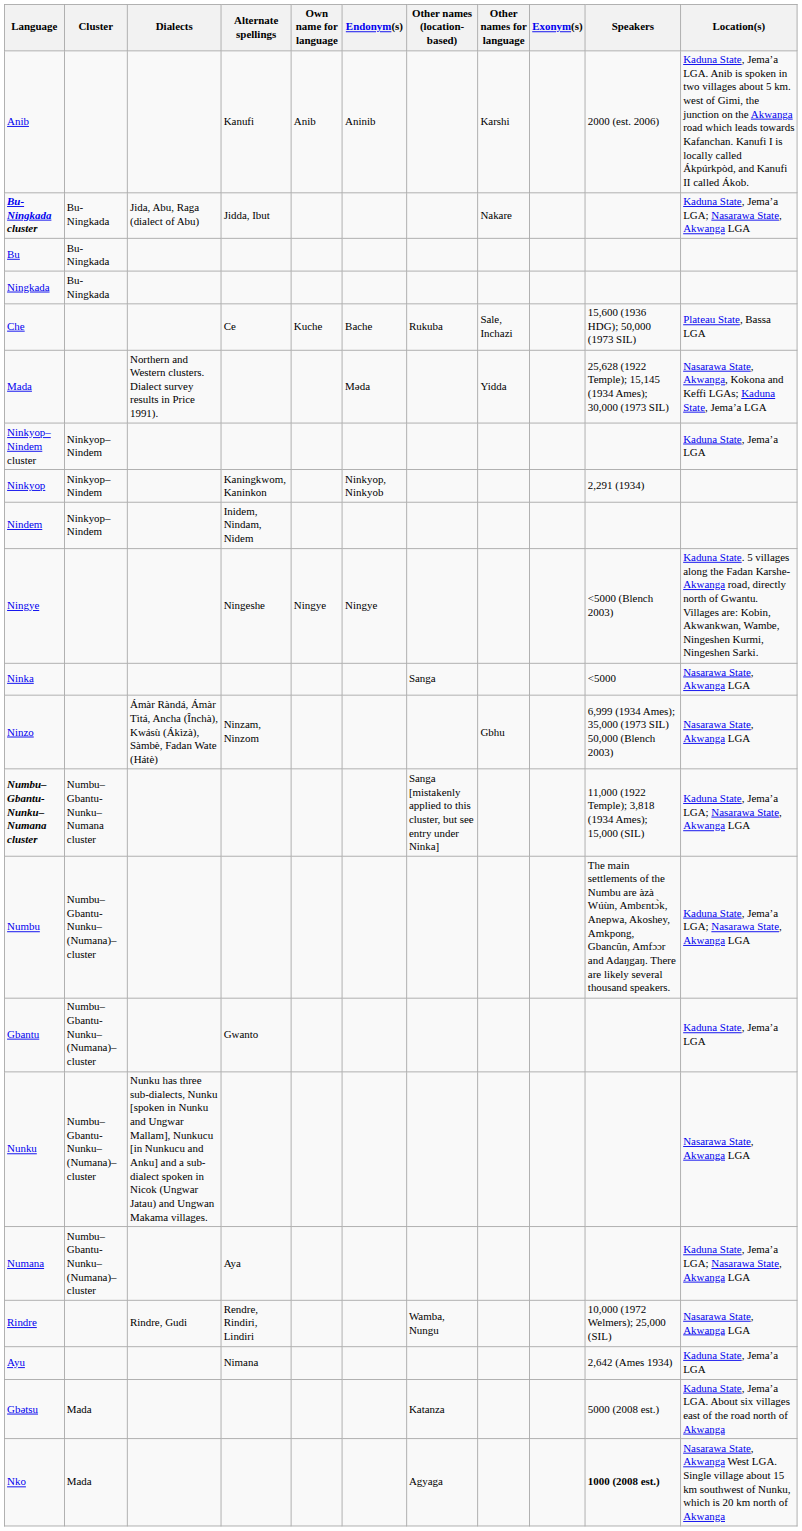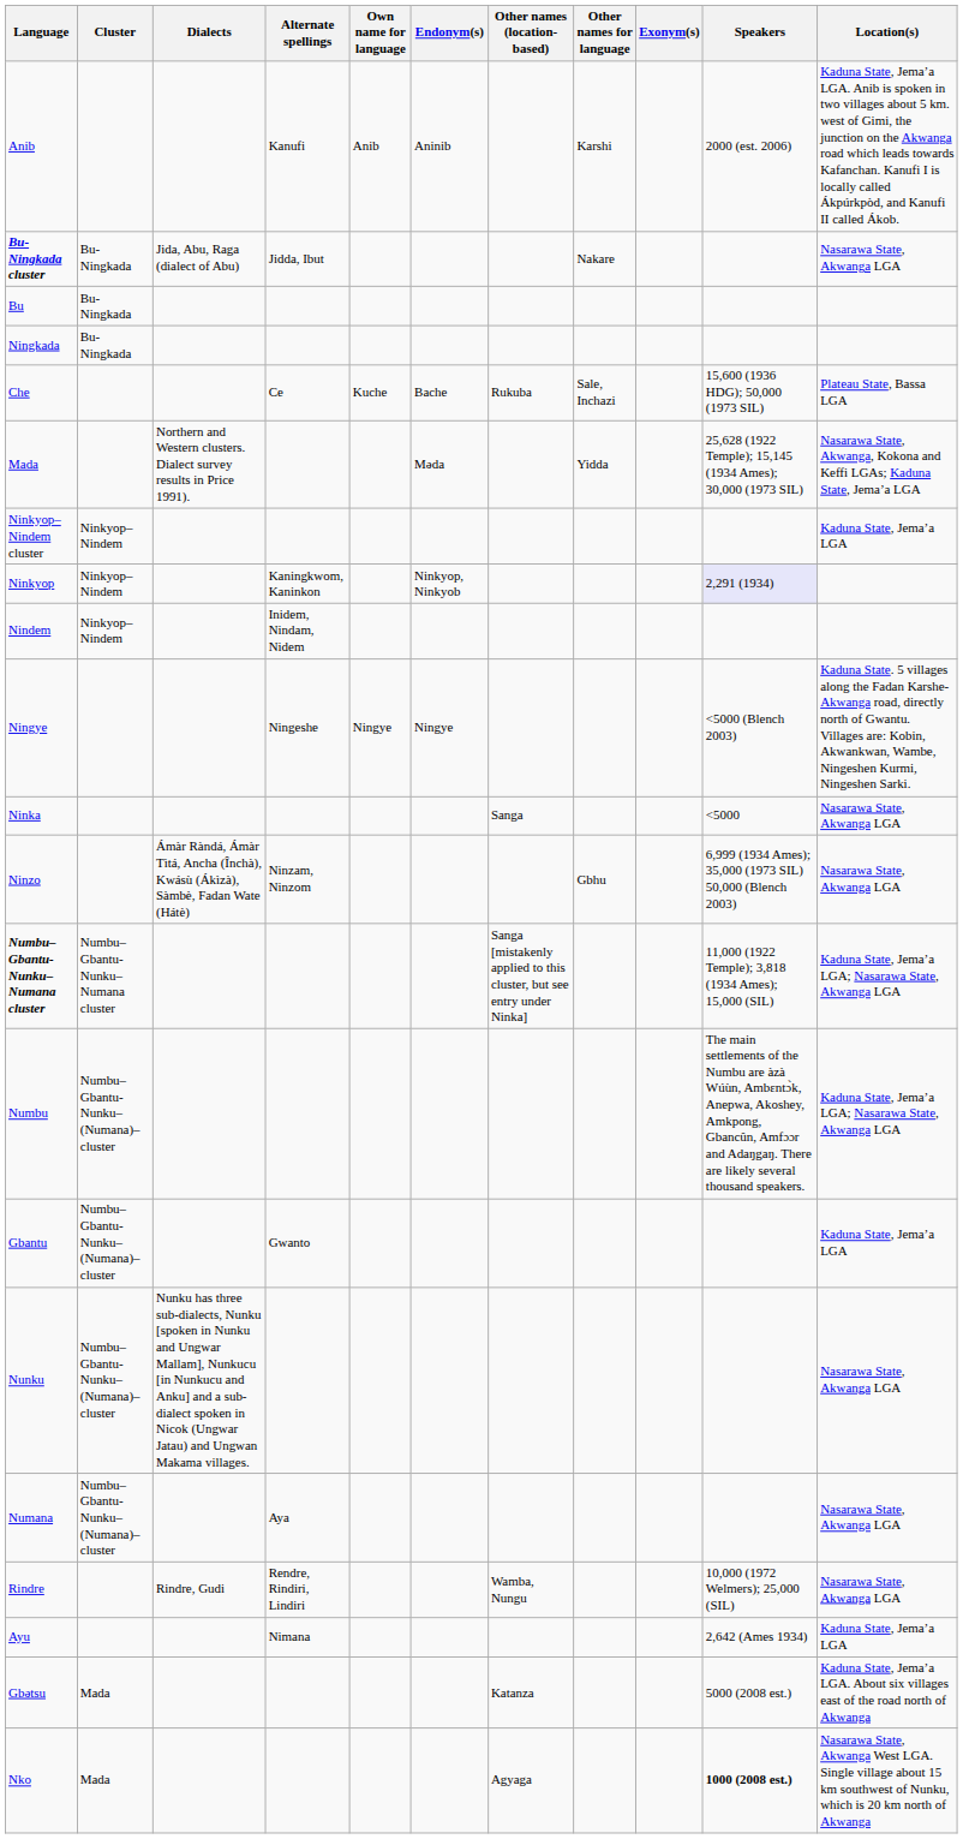 <table class="wikitable sortable" | style="font-size: 75%;" |>
 <tr>
 <th>Language</th>
 <th>Cluster</th>
 <th>Dialects</th>
 <th>Alternate spellings</th>
 <th>Own name for language</th>
 <th><a href='#'>Endonym</a>(s)</th>
 <th>Other names (location-based)</th>
 <th>Other names for language</th>
 <th><a href='#'>Exonym</a>(s)</th>
 <th>Speakers</th>
 <th>Location(s)</th>
 </tr>
 <tr>
 <td><a href='#'>Anib</a></td>
 <td></td>
 <td></td>
 <td>Kanufi</td>
 <td>Anib</td>
 <td>Aninib</td>
 <td></td>
 <td>Karshi</td>
 <td></td>
 <td>2000 (est. 2006)</td>
 <td><a href='#'>Kaduna State</a>, Jema’a LGA. Anib is spoken in two villages about 5 km. west of Gimi, the junction on the <a href='#'>Akwanga</a> road which leads towards Kafanchan. Kanufi I is locally called Ákpúrkpòd, and Kanufi II called Ákob.</td>
 </tr>
 <tr>
 <td><strong><em><a href='#'>Bu-Ningkada</a> cluster</em></strong></td>
 <td>Bu-Ningkada</td>
 <td>Jida, Abu, Raga (dialect of Abu)</td>
 <td>Jidda, Ibut</td>
 <td></td>
 <td></td>
 <td></td>
 <td>Nakare</td>
 <td></td>
 <td></td>
-<td><a href='#'>Kaduna State</a>, Jema’a LGA; <a href='#'>Nasarawa State</a>, <a href='#'>Akwanga</a> LGA</td>
+<td><a href='#'>Nasarawa State</a>, <a href='#'>Akwanga</a> LGA</td>
 </tr>
 <tr>
 <td><a href='#'>Bu</a></td>
 <td>Bu-Ningkada</td>
 <td></td>
 <td></td>
 <td></td>
 <td></td>
 <td></td>
 <td></td>
 <td></td>
 <td></td>
 <td></td>
 </tr>
 <tr>
 <td><a href='#'>Ningkada</a></td>
 <td>Bu-Ningkada</td>
 <td></td>
 <td></td>
 <td></td>
 <td></td>
 <td></td>
 <td></td>
 <td></td>
 <td></td>
 <td></td>
 </tr>
 <tr>
 <td><a href='#'>Che</a></td>
 <td></td>
 <td></td>
 <td>Ce</td>
 <td>Kuche</td>
 <td>Bache</td>
 <td>Rukuba</td>
 <td>Sale, Inchazi</td>
 <td></td>
 <td>15,600 (1936 HDG); 50,000 (1973 SIL)</td>
 <td><a href='#'>Plateau State</a>, Bassa LGA</td>
 </tr>
 <tr>
 <td><a href='#'>Mada</a></td>
 <td></td>
 <td>Northern and Western clusters. Dialect survey results in Price 1991).</td>
 <td></td>
 <td></td>
 <td>Mәda</td>
 <td></td>
 <td>Yidda</td>
 <td></td>
 <td>25,628 (1922 Temple); 15,145 (1934 Ames); 30,000 (1973 SIL)</td>
 <td><a href='#'>Nasarawa State</a>, <a href='#'>Akwanga</a>, Kokona and Keffi LGAs; <a href='#'>Kaduna State</a>, Jema’a LGA</td>
 </tr>
 <tr>
 <td><a href='#'>Ninkyop–Nindem</a> cluster</td>
 <td>Ninkyop–Nindem</td>
 <td></td>
 <td></td>
 <td></td>
 <td></td>
 <td></td>
 <td></td>
 <td></td>
 <td></td>
 <td><a href='#'>Kaduna State</a>, Jema’a LGA</td>
 </tr>
 <tr>
 <td><a href='#'>Ninkyop</a></td>
 <td>Ninkyop–Nindem</td>
 <td></td>
 <td>Kaningkwom, Kaninkon</td>
 <td></td>
 <td>Ninkyop, Ninkyob</td>
 <td></td>
 <td></td>
 <td></td>
-<td>2,291 (1934)</td>
+<td style="background: lavender;">2,291 (1934)</td>
 <td></td>
 </tr>
 <tr>
 <td><a href='#'>Nindem</a></td>
 <td>Ninkyop–Nindem</td>
 <td></td>
 <td>Inidem, Nindam, Nidem</td>
 <td></td>
 <td></td>
 <td></td>
 <td></td>
 <td></td>
 <td></td>
 <td></td>
 </tr>
 <tr>
 <td><a href='#'>Ningye</a></td>
 <td></td>
 <td></td>
 <td>Ningeshe</td>
 <td>Ningye</td>
 <td>Ningye</td>
 <td></td>
 <td></td>
 <td></td>
 <td><5000 (Blench 2003)</td>
 <td><a href='#'>Kaduna State</a>. 5 villages along the Fadan Karshe-<a href='#'>Akwanga</a> road, directly north of Gwantu. Villages are: Kobin, Akwankwan, Wambe, Ningeshen Kurmi, Ningeshen Sarki.</td>
 </tr>
 <tr>
 <td><a href='#'>Ninka</a></td>
 <td></td>
 <td></td>
 <td></td>
 <td></td>
 <td></td>
 <td>Sanga</td>
 <td></td>
 <td></td>
 <td><5000</td>
 <td><a href='#'>Nasarawa State</a>, <a href='#'>Akwanga</a> LGA</td>
 </tr>
 <tr>
 <td><a href='#'>Ninzo</a></td>
 <td></td>
 <td>Ámàr Ràndá, Ámàr Tìtá, Ancha (Închà), Kwásù (Ákìzà), Sàmbè, Fadan Wate (Hátè)</td>
 <td>Ninzam, Ninzom</td>
 <td></td>
 <td></td>
 <td></td>
 <td>Gbhu</td>
 <td></td>
 <td>6,999 (1934 Ames); 35,000 (1973 SIL) 50,000 (Blench 2003)</td>
 <td><a href='#'>Nasarawa State</a>, <a href='#'>Akwanga</a> LGA</td>
 </tr>
 <tr>
 <td><strong><em>Numbu–Gbantu-Nunku–Numana cluster</em></strong></td>
 <td>Numbu–Gbantu-Nunku–Numana cluster</td>
 <td></td>
 <td></td>
 <td></td>
 <td></td>
 <td>Sanga [mistakenly applied to this cluster, but see entry under Ninka]</td>
 <td></td>
 <td></td>
 <td>11,000 (1922 Temple); 3,818 (1934 Ames); 15,000 (SIL)</td>
 <td><a href='#'>Kaduna State</a>, Jema’a LGA; <a href='#'>Nasarawa State</a>, <a href='#'>Akwanga</a> LGA</td>
 </tr>
 <tr>
 <td><a href='#'>Numbu</a></td>
 <td>Numbu–Gbantu-Nunku–(Numana)–cluster</td>
 <td></td>
 <td></td>
 <td></td>
 <td></td>
 <td></td>
 <td></td>
 <td></td>
 <td>The main settlements of the Numbu are àzà Wúùn, Ambεntɔ̀k, Anepwa, Akoshey, Amkpong, Gbancûn, Amfɔɔr and Adaŋgaŋ. There are likely several thousand speakers.</td>
 <td><a href='#'>Kaduna State</a>, Jema’a LGA; <a href='#'>Nasarawa State</a>, <a href='#'>Akwanga</a> LGA</td>
 </tr>
 <tr>
 <td><a href='#'>Gbantu</a></td>
 <td>Numbu–Gbantu-Nunku–(Numana)–cluster</td>
 <td></td>
 <td>Gwanto</td>
 <td></td>
 <td></td>
 <td></td>
 <td></td>
 <td></td>
 <td></td>
 <td><a href='#'>Kaduna State</a>, Jema’a LGA</td>
 </tr>
 <tr>
 <td><a href='#'>Nunku</a></td>
 <td>Numbu–Gbantu-Nunku–(Numana)–cluster</td>
 <td>Nunku has three sub-dialects, Nunku [spoken in Nunku and Ungwar Mallam], Nunkucu [in Nunkucu and Anku] and a sub-dialect spoken in Nicok (Ungwar Jatau) and Ungwan Makama villages.</td>
 <td></td>
 <td></td>
 <td></td>
 <td></td>
 <td></td>
 <td></td>
 <td></td>
 <td><a href='#'>Nasarawa State</a>, <a href='#'>Akwanga</a> LGA</td>
 </tr>
 <tr>
 <td><a href='#'>Numana</a></td>
 <td>Numbu–Gbantu-Nunku–(Numana)–cluster</td>
 <td></td>
 <td>Aya</td>
 <td></td>
 <td></td>
 <td></td>
 <td></td>
 <td></td>
 <td></td>
-<td><a href='#'>Kaduna State</a>, Jema’a LGA; <a href='#'>Nasarawa State</a>, <a href='#'>Akwanga</a> LGA</td>
+<td><a href='#'>Nasarawa State</a>, <a href='#'>Akwanga</a> LGA</td>
 </tr>
 <tr>
 <td><a href='#'>Rindre</a></td>
 <td></td>
 <td>Rindre, Gudi</td>
 <td>Rendre, Rindiri, Lindiri</td>
 <td></td>
 <td></td>
 <td>Wamba, Nungu</td>
 <td></td>
 <td></td>
 <td>10,000 (1972 Welmers); 25,000 (SIL)</td>
 <td><a href='#'>Nasarawa State</a>, <a href='#'>Akwanga</a> LGA</td>
 </tr>
 <tr>
 <td><a href='#'>Ayu</a></td>
 <td></td>
 <td></td>
 <td>Nimana</td>
 <td></td>
 <td></td>
 <td></td>
 <td></td>
 <td></td>
 <td>2,642 (Ames 1934)</td>
 <td><a href='#'>Kaduna State</a>, Jema’a LGA</td>
 </tr>
 <tr>
 <td><a href='#'>Gbǝtsu</a></td>
 <td>Mada</td>
 <td></td>
 <td></td>
 <td></td>
 <td></td>
 <td>Katanza</td>
 <td></td>
 <td></td>
 <td>5000 (2008 est.)</td>
 <td><a href='#'>Kaduna State</a>, Jema’a LGA. About six villages east of the road north of <a href='#'>Akwanga</a></td>
 </tr>
 <tr>
 <td><a href='#'>Nko</a></td>
 <td>Mada</td>
 <td></td>
 <td></td>
 <td></td>
 <td></td>
 <td>Agyaga</td>
 <td></td>
 <td></td>
 <td><strong>1000 (2008 est.)</strong></td>
 <td><a href='#'>Nasarawa State</a>, <a href='#'>Akwanga</a> West LGA. Single village about 15 km southwest of Nunku, which is 20 km north of <a href='#'>Akwanga</a></td>
 </tr>
 </table>
